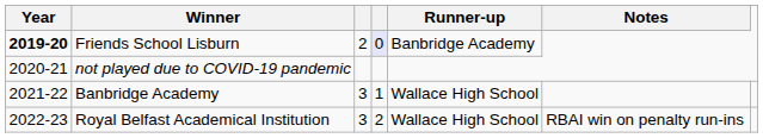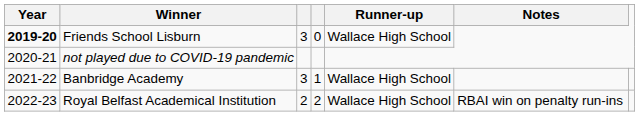 <table class="wikitable">
 <tr style="background:silver;">
 <th>Year</th>
 <th>Winner</th>
 <th></th>
 <th></th>
 <th>Runner-up</th>
 <th width="200">Notes</th>
 </tr>
 <tr>
 <td><strong>2019-20</strong></td>
 <td>Friends School Lisburn</td>
-<td>2</td>
-<td style="background: lavender;">0</td>
-<td>Banbridge Academy</td>
+<td>3</td>
+<td>0</td>
+<td>Wallace High School </td>
 </tr>
 <tr>
 <td>2020-21</td>
 <td><em>not played due to COVID-19 pandemic</em></td>
 <td></td>
 <td></td>
 </tr>
 <tr>
 <td>2021-22</td>
 <td>Banbridge Academy</td>
 <td>3</td>
 <td>1</td>
 <td>Wallace High School</td>
 <td></td>
 <td></td>
 </tr>
 <tr>
 <td>2022-23</td>
 <td>Royal Belfast Academical Institution</td>
-<td>3</td>
+<td>2</td>
 <td>2</td>
 <td>Wallace High School</td>
 <td>RBAI win on penalty run-ins</td>
 </tr>
 </table>
